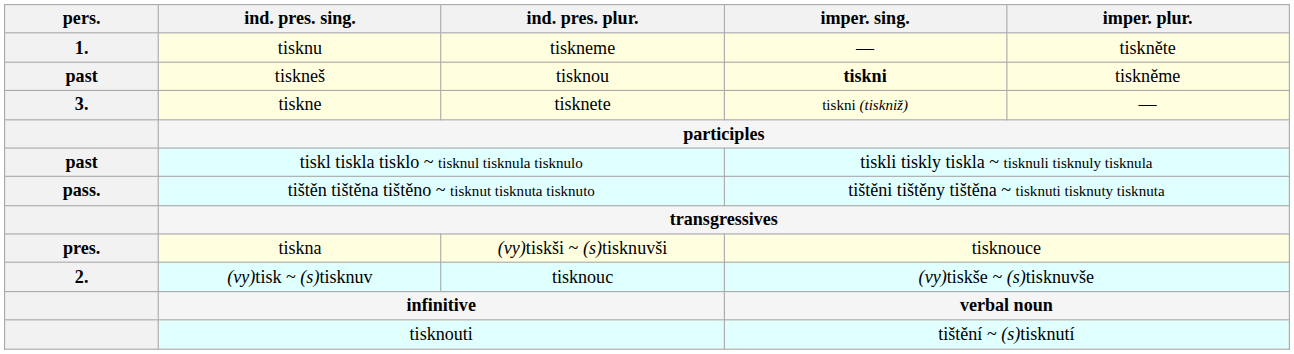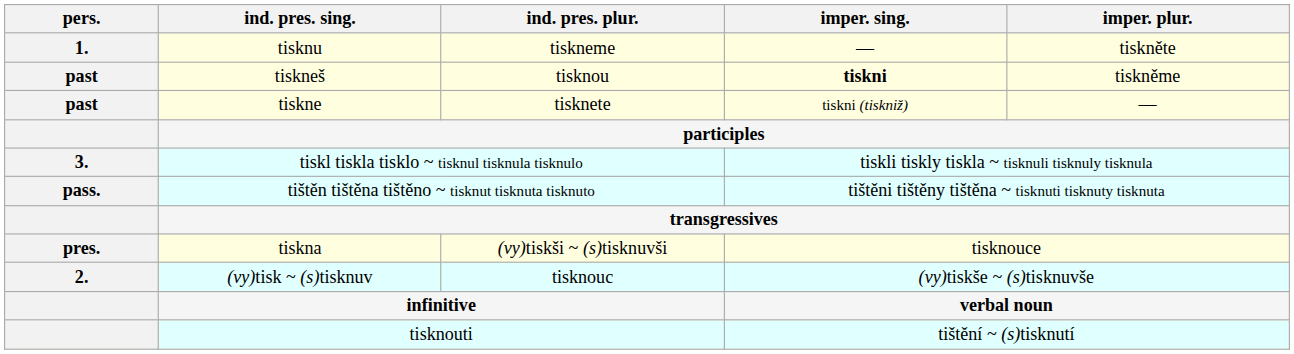 <table class="wikitable" border="1" width=90% style="text-align:center; background:lightyellow">
 <tr>
 <th>pers.</th>
 <th width=22%>ind. pres. sing.</th>
 <th width=22%>ind. pres. plur.</th>
 <th width=22%>imper. sing.</th>
 <th width=22%>imper. plur.</th>
 </tr>
 <tr>
 <th>1.</th>
 <td>tisknu</td>
 <td>tiskneme</td>
 <td>—</td>
 <td>tiskněte</td>
 </tr>
 <tr>
 <th>past</th>
 <td>tiskneš</td>
 <td>tisknou</td>
 <td><strong>tiskni</strong></td>
 <td>tiskněme</td>
 </tr>
 <tr>
-<th>3.</th>
+<th>past</th>
 <td>tiskne</td>
 <td>tisknete</td>
 <td><small>tiskni <em>(tiskniž)</em></small></td>
 <td>—</td>
 </tr>
 <tr style="font-weight:bold; background:whitesmoke">
 <th> </th>
 <td colspan=4>participles</td>
 </tr>
 <tr style="background:lightcyan">
-<th>past</th>
+<th>3.</th>
 <td colspan=2>tiskl tiskla tisklo ~ <small>tisknul tisknula tisknulo</small></td>
 <td colspan=2>tiskli tiskly tiskla ~ <small>tisknuli tisknuly tisknula</small></td>
 </tr>
 <tr style="background:lightcyan">
 <th>pass.</th>
 <td colspan=2>tištěn tištěna tištěno ~ <small>tisknut tisknuta tisknuto</small></td>
 <td colspan=2>tištěni tištěny tištěna ~ <small>tisknuti tisknuty tisknuta</small></td>
 </tr>
 <tr style="font-weight:bold; background:whitesmoke">
 <th> </th>
 <td colspan=4>transgressives</td>
 </tr>
 <tr>
 <th>pres.</th>
 <td>tiskna</td>
 <td><em>(vy)</em>tiskši ~ <em>(s)</em>tisknuvši</td>
 <td colspan=2>tisknouce</td>
 </tr>
 <tr style="background:lightcyan">
 <th>2.</th>
 <td><em>(vy)</em>tisk ~ <em>(s)</em>tisknuv</td>
 <td>tisknouc</td>
 <td colspan=2><em>(vy)</em>tiskše ~ <em>(s)</em>tisknuvše</td>
 </tr>
 <tr style="font-weight:bold; background:whitesmoke">
 <th> </th>
 <td colspan=2>infinitive</td>
 <td colspan=2>verbal noun</td>
 </tr>
 <tr style="background:lightcyan">
 <th> </th>
 <td colspan=2>tisknouti</td>
 <td colspan=2>tištění ~ <em>(s)</em>tisknutí</td>
 </tr>
 </table>
